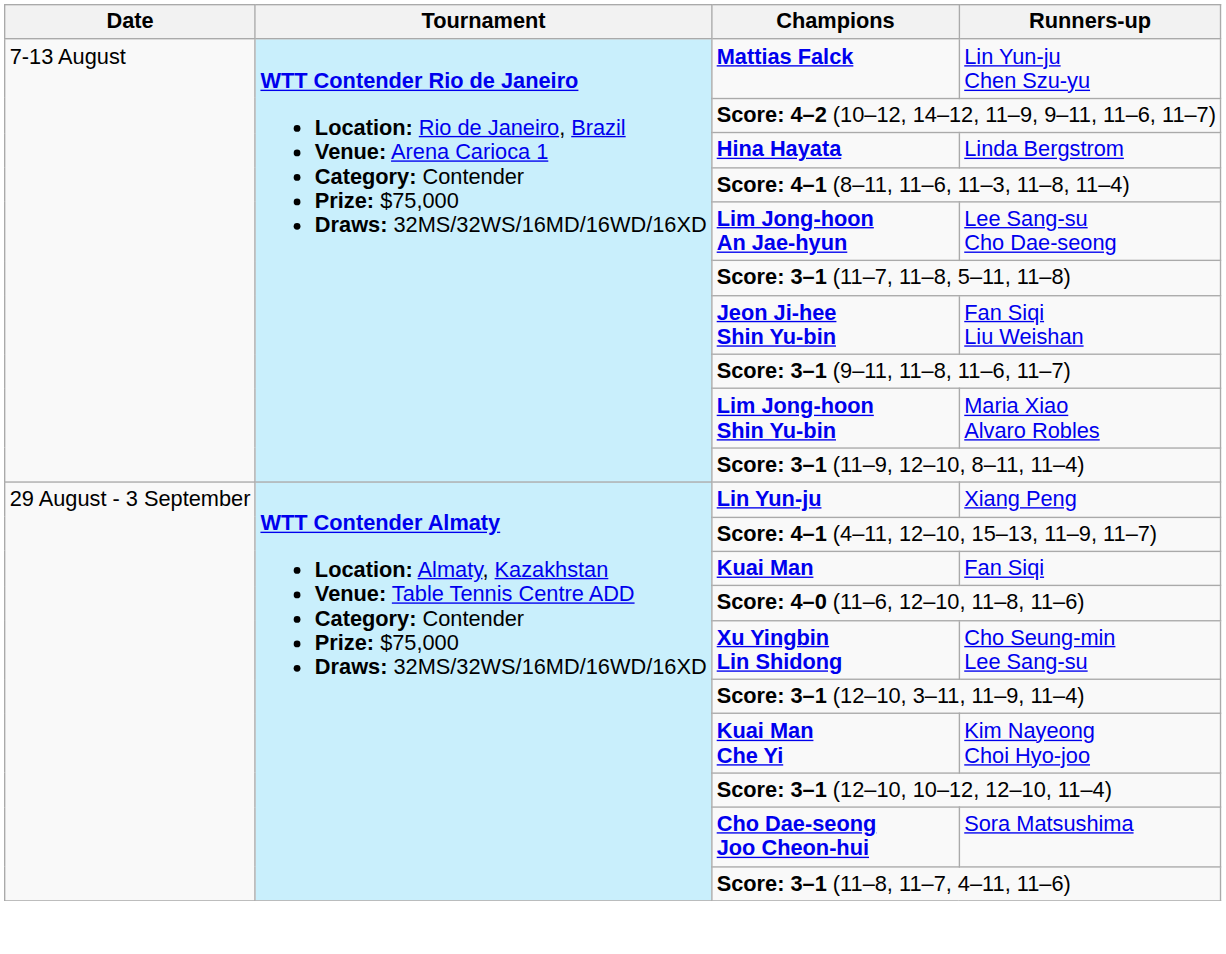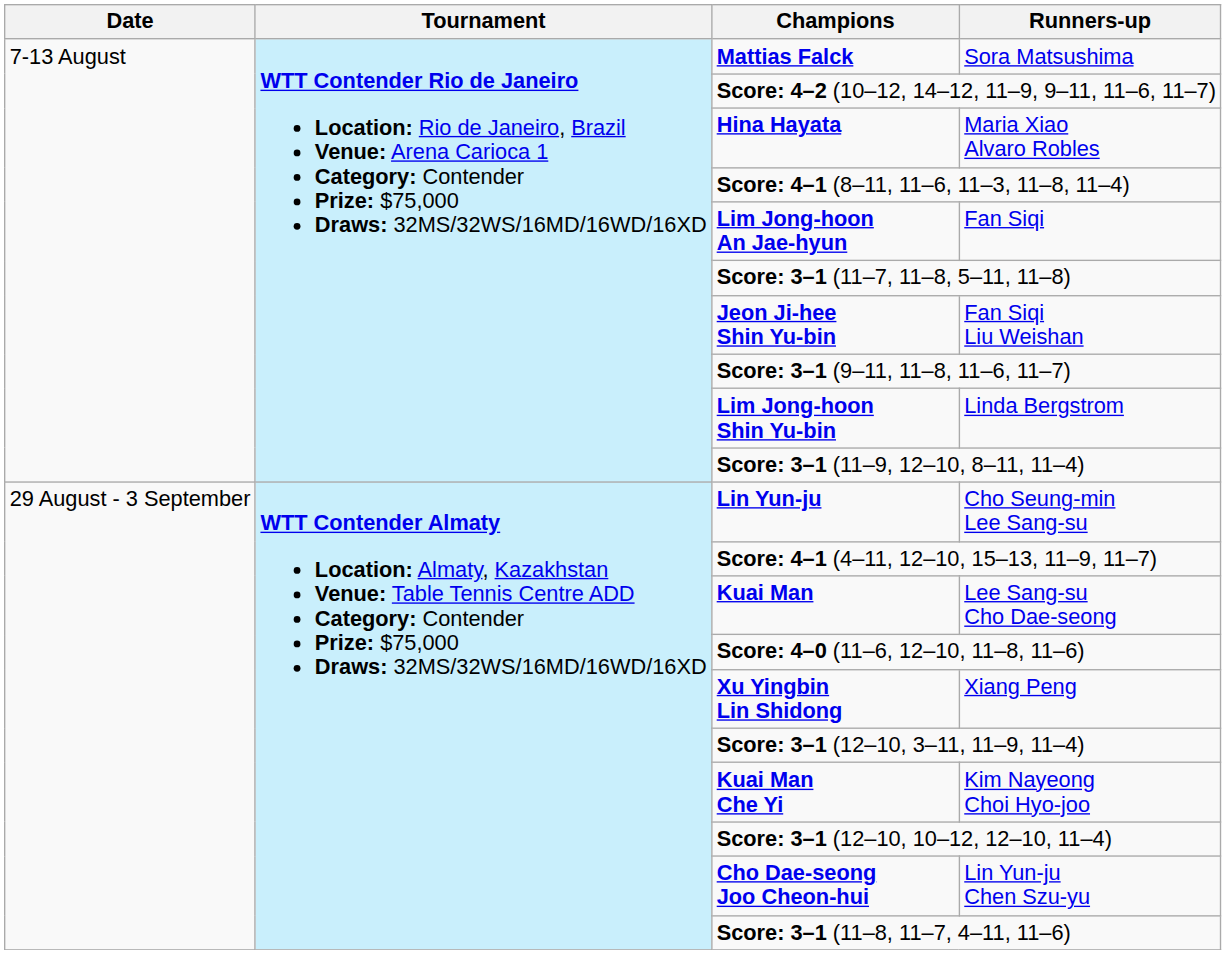 <table class="wikitable">
 <tr>
 <th scope=col>Date</th>
 <th scope=col>Tournament</th>
 <th scope=col>Champions</th>
 <th scope=col>Runners-up</th>
 </tr>
 <tr valign=top>
 <td rowspan=10>7-13 August</td>
 <td style="background:#C9EFFC;" rowspan="10"><br><strong><a href='#'>WTT Contender Rio de Janeiro</a></strong><ul><li><strong>Location:</strong> <a href='#'>Rio de Janeiro</a>, <a href='#'>Brazil</a></li><li><strong>Venue:</strong> <a href='#'>Arena Carioca 1</a></li><li><strong>Category:</strong> Contender</li><li><strong>Prize:</strong> $75,000</li><li><strong>Draws:</strong> 32MS/32WS/16MD/16WD/16XD</li></ul></td>
 <td><strong> <a href='#'>Mattias Falck</a></strong></td>
-<td> <a href='#'>Lin Yun-ju</a><br> <a href='#'>Chen Szu-yu</a></td>
+<td> <a href='#'>Sora Matsushima</a></td>
 </tr>
 <tr>
 <td colspan=2><strong>Score: 4–2</strong> (10–12, 14–12, 11–9, 9–11, 11–6, 11–7)</td>
 </tr>
 <tr valign=top>
 <td><strong> <a href='#'>Hina Hayata</a></strong></td>
-<td> <a href='#'>Linda Bergstrom</a></td>
+<td> <a href='#'>Maria Xiao</a><br> <a href='#'>Alvaro Robles</a></td>
 </tr>
 <tr>
 <td colspan=2><strong>Score: 4–1</strong> (8–11, 11–6, 11–3, 11–8, 11–4)</td>
 </tr>
 <tr valign=top>
 <td><strong> <a href='#'>Lim Jong-hoon</a><br> <a href='#'>An Jae-hyun</a></strong></td>
-<td> <a href='#'>Lee Sang-su</a><br> <a href='#'>Cho Dae-seong</a></td>
+<td> <a href='#'>Fan Siqi</a></td>
 </tr>
 <tr>
 <td colspan=2><strong>Score: 3–1</strong> (11–7, 11–8, 5–11, 11–8)</td>
 </tr>
 <tr valign=top>
 <td><strong> <a href='#'>Jeon Ji-hee</a><br> <a href='#'>Shin Yu-bin</a></strong></td>
 <td> <a href='#'>Fan Siqi</a><br> <a href='#'>Liu Weishan</a></td>
 </tr>
 <tr>
 <td colspan=2><strong>Score: 3–1</strong> (9–11, 11–8, 11–6, 11–7)</td>
 </tr>
 <tr valign=top>
 <td><strong> <a href='#'>Lim Jong-hoon</a><br> <a href='#'>Shin Yu-bin</a></strong></td>
-<td> <a href='#'>Maria Xiao</a><br> <a href='#'>Alvaro Robles</a></td>
+<td> <a href='#'>Linda Bergstrom</a></td>
 </tr>
 <tr>
 <td colspan=2><strong>Score: 3–1</strong> (11–9, 12–10, 8–11, 11–4)</td>
 </tr>
 <tr valign=top>
 <td rowspan=10>29 August - 3 September</td>
 <td style="background:#C9EFFC;" rowspan="10"><br><strong><a href='#'>WTT Contender Almaty</a></strong><ul><li><strong>Location:</strong> <a href='#'>Almaty</a>, <a href='#'>Kazakhstan</a></li><li><strong>Venue:</strong> <a href='#'>Table Tennis Centre ADD</a></li><li><strong>Category:</strong> Contender</li><li><strong>Prize:</strong> $75,000</li><li><strong>Draws:</strong> 32MS/32WS/16MD/16WD/16XD</li></ul></td>
 <td><strong> <a href='#'>Lin Yun-ju</a></strong></td>
-<td> <a href='#'>Xiang Peng</a></td>
+<td> <a href='#'>Cho Seung-min</a><br> <a href='#'>Lee Sang-su</a></td>
 </tr>
 <tr>
 <td colspan=2><strong>Score: 4–1</strong> (4–11, 12–10, 15–13, 11–9, 11–7)</td>
 </tr>
 <tr valign=top>
 <td><strong> <a href='#'>Kuai Man</a></strong></td>
-<td> <a href='#'>Fan Siqi</a></td>
+<td> <a href='#'>Lee Sang-su</a><br> <a href='#'>Cho Dae-seong</a></td>
 </tr>
 <tr>
 <td colspan=2><strong>Score: 4–0</strong> (11–6, 12–10, 11–8, 11–6)</td>
 </tr>
 <tr valign=top>
 <td><strong> <a href='#'>Xu Yingbin</a><br> <a href='#'>Lin Shidong</a></strong></td>
-<td> <a href='#'>Cho Seung-min</a><br> <a href='#'>Lee Sang-su</a></td>
+<td> <a href='#'>Xiang Peng</a></td>
 </tr>
 <tr>
 <td colspan=2><strong>Score: 3–1</strong> (12–10, 3–11, 11–9, 11–4)</td>
 </tr>
 <tr valign=top>
 <td><strong> <a href='#'>Kuai Man</a><br> <a href='#'>Che Yi</a></strong></td>
 <td> <a href='#'>Kim Nayeong</a><br> <a href='#'>Choi Hyo-joo</a></td>
 </tr>
 <tr>
 <td colspan=2><strong>Score: 3–1</strong> (12–10, 10–12, 12–10, 11–4)</td>
 </tr>
 <tr valign=top>
 <td><strong> <a href='#'>Cho Dae-seong</a><br> <a href='#'>Joo Cheon-hui</a></strong></td>
-<td> <a href='#'>Sora Matsushima</a></td>
+<td> <a href='#'>Lin Yun-ju</a><br> <a href='#'>Chen Szu-yu</a></td>
 </tr>
 <tr>
 <td colspan=2><strong>Score: 3–1</strong> (11–8, 11–7, 4–11, 11–6)</td>
 </tr>
 </table>
